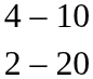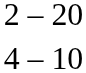 <table style="text-align:center">
 <tr>
 <th width=200></th>
 <th width=100></th>
 <th width=200></th>
 </tr>
 <tr>
 <td align=right></td>
-<td>4 – 10</td>
+<td>2 – 20</td>
 <td align=left><strong></strong></td>
 </tr>
 <tr>
 <td align=right></td>
-<td>2 – 20</td>
+<td>4 – 10</td>
 <td align=left><strong></strong></td>
 </tr>
 </table>
